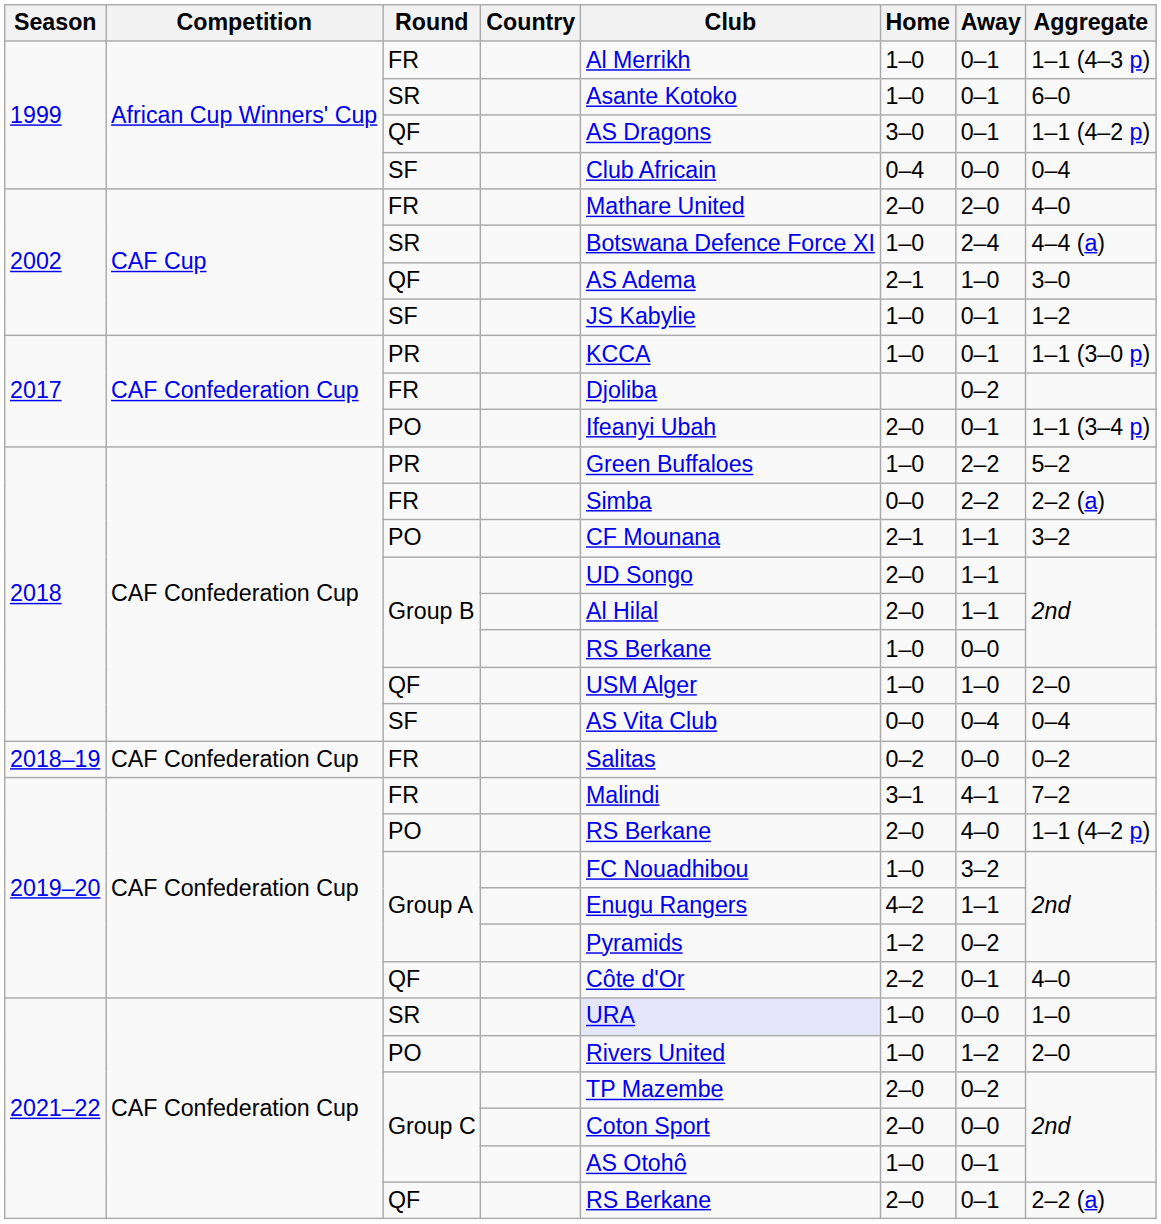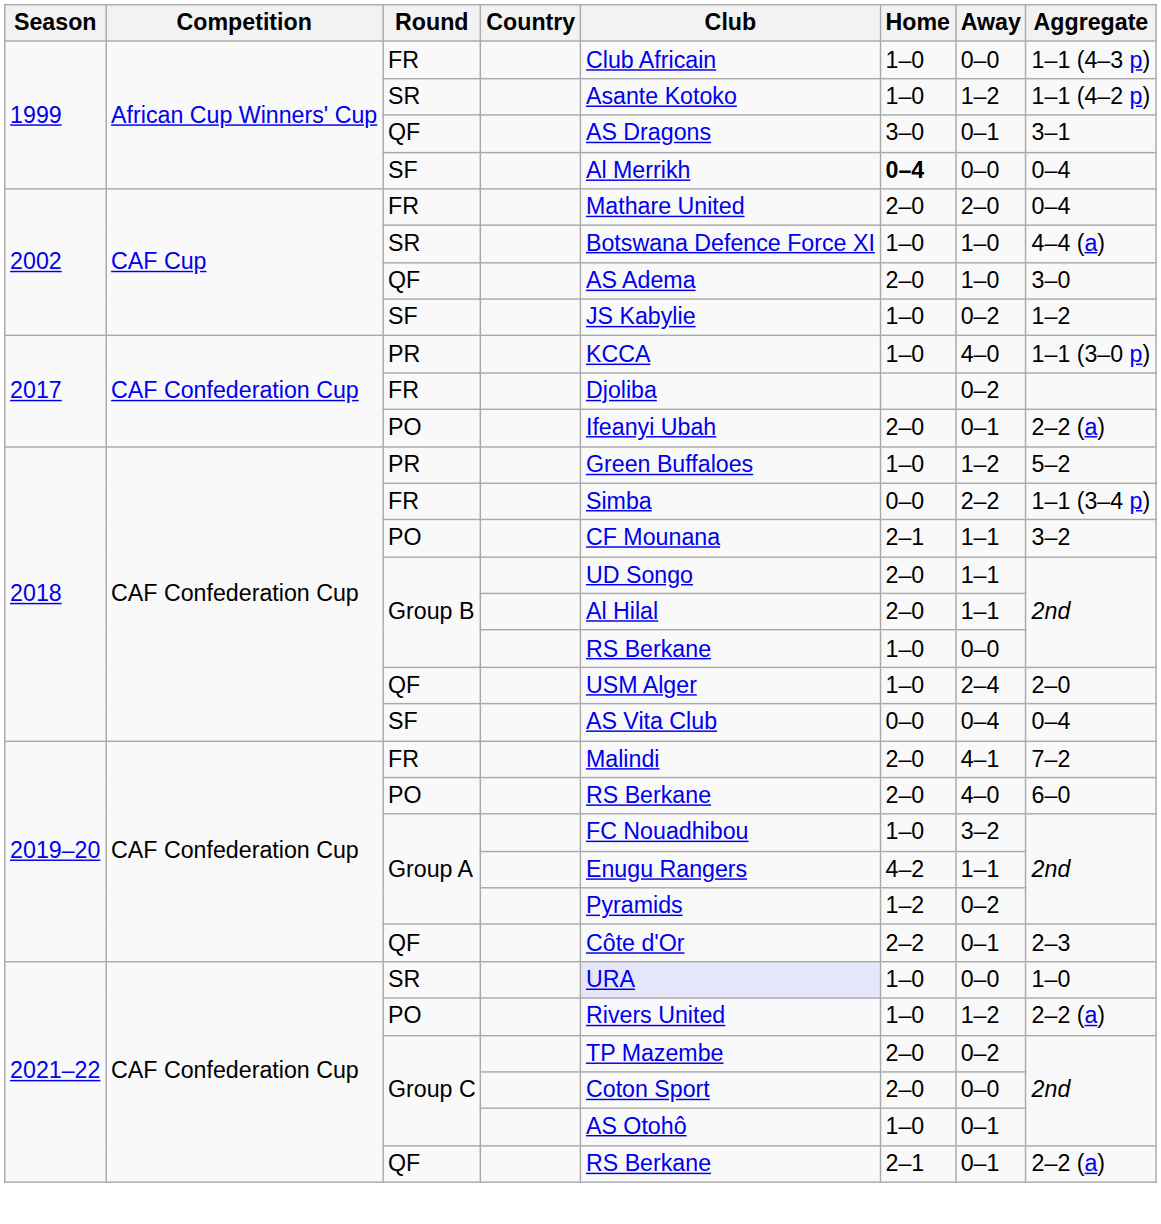 <table class=wikitable>
 <tr>
 <th>Season</th>
 <th>Competition</th>
 <th>Round</th>
 <th>Country</th>
 <th>Club</th>
 <th>Home</th>
 <th>Away</th>
 <th>Aggregate</th>
 </tr>
 <tr>
 <td rowspan=4><a href='#'>1999</a></td>
 <td rowspan=4><a href='#'>African Cup Winners' Cup</a></td>
 <td>FR</td>
 <td></td>
-<td><a href='#'>Al Merrikh</a></td>
+<td><a href='#'>Club Africain</a></td>
 <td>1–0</td>
-<td>0–1</td>
+<td>0–0</td>
 <td>1–1 (4–3 <a href='#'>p</a>)</td>
 </tr>
 <tr>
 <td>SR</td>
 <td></td>
 <td><a href='#'>Asante Kotoko</a></td>
 <td>1–0</td>
-<td>0–1</td>
-<td>6–0</td>
+<td>1–2</td>
+<td>1–1 (4–2 <a href='#'>p</a>)</td>
 </tr>
 <tr>
 <td>QF</td>
 <td></td>
 <td><a href='#'>AS Dragons</a></td>
 <td>3–0</td>
 <td>0–1</td>
-<td>1–1 (4–2 <a href='#'>p</a>)</td>
+<td>3–1</td>
 </tr>
 <tr>
 <td>SF</td>
 <td></td>
-<td><a href='#'>Club Africain</a></td>
-<td>0–4</td>
+<td><a href='#'>Al Merrikh</a></td>
+<td><strong>0–4</strong></td>
 <td>0–0</td>
 <td>0–4</td>
 </tr>
 <tr>
 <td rowspan=4><a href='#'>2002</a></td>
 <td rowspan=4><a href='#'>CAF Cup</a></td>
 <td>FR</td>
 <td></td>
 <td><a href='#'>Mathare United</a></td>
 <td>2–0</td>
 <td>2–0</td>
-<td>4–0</td>
+<td>0–4</td>
 </tr>
 <tr>
 <td>SR</td>
 <td></td>
 <td><a href='#'>Botswana Defence Force XI</a></td>
 <td>1–0</td>
-<td>2–4</td>
+<td>1–0</td>
 <td>4–4 (<a href='#'>a</a>)</td>
 </tr>
 <tr>
 <td>QF</td>
 <td></td>
 <td><a href='#'>AS Adema</a></td>
-<td>2–1</td>
+<td>2–0</td>
 <td>1–0</td>
 <td>3–0</td>
 </tr>
 <tr>
 <td>SF</td>
 <td></td>
 <td><a href='#'>JS Kabylie</a></td>
 <td>1–0</td>
-<td>0–1</td>
+<td>0–2</td>
 <td>1–2</td>
 </tr>
 <tr>
 <td rowspan=3><a href='#'>2017</a></td>
 <td rowspan=3><a href='#'>CAF Confederation Cup</a></td>
 <td>PR</td>
 <td></td>
 <td><a href='#'>KCCA</a></td>
 <td>1–0</td>
-<td>0–1</td>
+<td>4–0</td>
 <td>1–1 (3–0 <a href='#'>p</a>)</td>
 </tr>
 <tr>
 <td>FR</td>
 <td></td>
 <td><a href='#'>Djoliba</a></td>
 <td></td>
 <td>0–2</td>
 <td></td>
 </tr>
 <tr>
 <td>PO</td>
 <td></td>
 <td><a href='#'>Ifeanyi Ubah</a></td>
 <td>2–0</td>
 <td>0–1</td>
-<td>1–1 (3–4 <a href='#'>p</a>)</td>
+<td>2–2 (<a href='#'>a</a>)</td>
 </tr>
 <tr>
 <td rowspan=8><a href='#'>2018</a></td>
 <td rowspan=8>CAF Confederation Cup</td>
 <td>PR</td>
 <td></td>
 <td><a href='#'>Green Buffaloes</a></td>
 <td>1–0</td>
-<td>2–2</td>
+<td>1–2</td>
 <td>5–2</td>
 </tr>
 <tr>
 <td>FR</td>
 <td></td>
 <td><a href='#'>Simba</a></td>
 <td>0–0</td>
 <td>2–2</td>
-<td>2–2 (<a href='#'>a</a>)</td>
+<td>1–1 (3–4 <a href='#'>p</a>)</td>
 </tr>
 <tr>
 <td>PO</td>
 <td></td>
 <td><a href='#'>CF Mounana</a></td>
 <td>2–1</td>
 <td>1–1</td>
 <td>3–2</td>
 </tr>
 <tr>
 <td rowspan=3>Group B</td>
 <td></td>
 <td><a href='#'>UD Songo</a></td>
 <td>2–0</td>
 <td>1–1</td>
 <td rowspan=3><em>2nd</em></td>
 </tr>
 <tr>
 <td></td>
 <td><a href='#'>Al Hilal</a></td>
 <td>2–0</td>
 <td>1–1</td>
 </tr>
 <tr>
 <td></td>
 <td><a href='#'>RS Berkane</a></td>
 <td>1–0</td>
 <td>0–0</td>
 </tr>
 <tr>
 <td>QF</td>
 <td></td>
 <td><a href='#'>USM Alger</a></td>
 <td>1–0</td>
-<td>1–0</td>
+<td>2–4</td>
 <td>2–0</td>
 </tr>
 <tr>
 <td>SF</td>
 <td></td>
 <td><a href='#'>AS Vita Club</a></td>
 <td>0–0</td>
 <td>0–4</td>
 <td>0–4</td>
 </tr>
 <tr>
-<td><a href='#'>2018–19</a></td>
-<td>CAF Confederation Cup</td>
-<td>FR</td>
-<td></td>
-<td><a href='#'>Salitas</a></td>
-<td>0–2</td>
-<td>0–0</td>
-<td>0–2</td>
-</tr>
-<tr>
 <td rowspan=6><a href='#'>2019–20</a></td>
 <td rowspan=6>CAF Confederation Cup</td>
 <td>FR</td>
 <td></td>
 <td><a href='#'>Malindi</a></td>
-<td>3–1</td>
+<td>2–0</td>
 <td>4–1</td>
 <td>7–2</td>
 </tr>
 <tr>
 <td>PO</td>
 <td></td>
 <td><a href='#'>RS Berkane</a></td>
 <td>2–0</td>
 <td>4–0</td>
-<td>1–1 (4–2 <a href='#'>p</a>)</td>
+<td>6–0</td>
 </tr>
 <tr>
 <td rowspan=3>Group A</td>
 <td></td>
 <td><a href='#'>FC Nouadhibou</a></td>
 <td>1–0</td>
 <td>3–2</td>
 <td rowspan=3><em>2nd</em></td>
 </tr>
 <tr>
 <td></td>
 <td><a href='#'>Enugu Rangers</a></td>
 <td>4–2</td>
 <td>1–1</td>
 </tr>
 <tr>
 <td></td>
 <td><a href='#'>Pyramids</a></td>
 <td>1–2</td>
 <td>0–2</td>
 </tr>
 <tr>
 <td>QF</td>
 <td></td>
 <td><a href='#'>Côte d'Or</a></td>
 <td>2–2</td>
 <td>0–1</td>
-<td>4–0</td>
+<td>2–3</td>
 </tr>
 <tr>
 <td rowspan=6><a href='#'>2021–22</a></td>
 <td rowspan=6>CAF Confederation Cup</td>
 <td>SR</td>
 <td></td>
 <td style="background: lavender;"><a href='#'>URA</a></td>
 <td>1–0</td>
 <td>0–0</td>
 <td>1–0</td>
 </tr>
 <tr>
 <td>PO</td>
 <td></td>
 <td><a href='#'>Rivers United</a></td>
 <td>1–0</td>
 <td>1–2</td>
-<td>2–0</td>
+<td>2–2 (<a href='#'>a</a>)</td>
 </tr>
 <tr>
 <td rowspan=3>Group C</td>
 <td></td>
 <td><a href='#'>TP Mazembe</a></td>
 <td>2–0</td>
 <td>0–2</td>
 <td rowspan=3><em>2nd</em></td>
 </tr>
 <tr>
 <td></td>
 <td><a href='#'>Coton Sport</a></td>
 <td>2–0</td>
 <td>0–0</td>
 </tr>
 <tr>
 <td></td>
 <td><a href='#'>AS Otohô</a></td>
 <td>1–0</td>
 <td>0–1</td>
 </tr>
 <tr>
 <td>QF</td>
 <td></td>
 <td><a href='#'>RS Berkane</a></td>
-<td>2–0</td>
+<td>2–1</td>
 <td>0–1</td>
 <td>2–2 (<a href='#'>a</a>)</td>
 </tr>
 </table>
